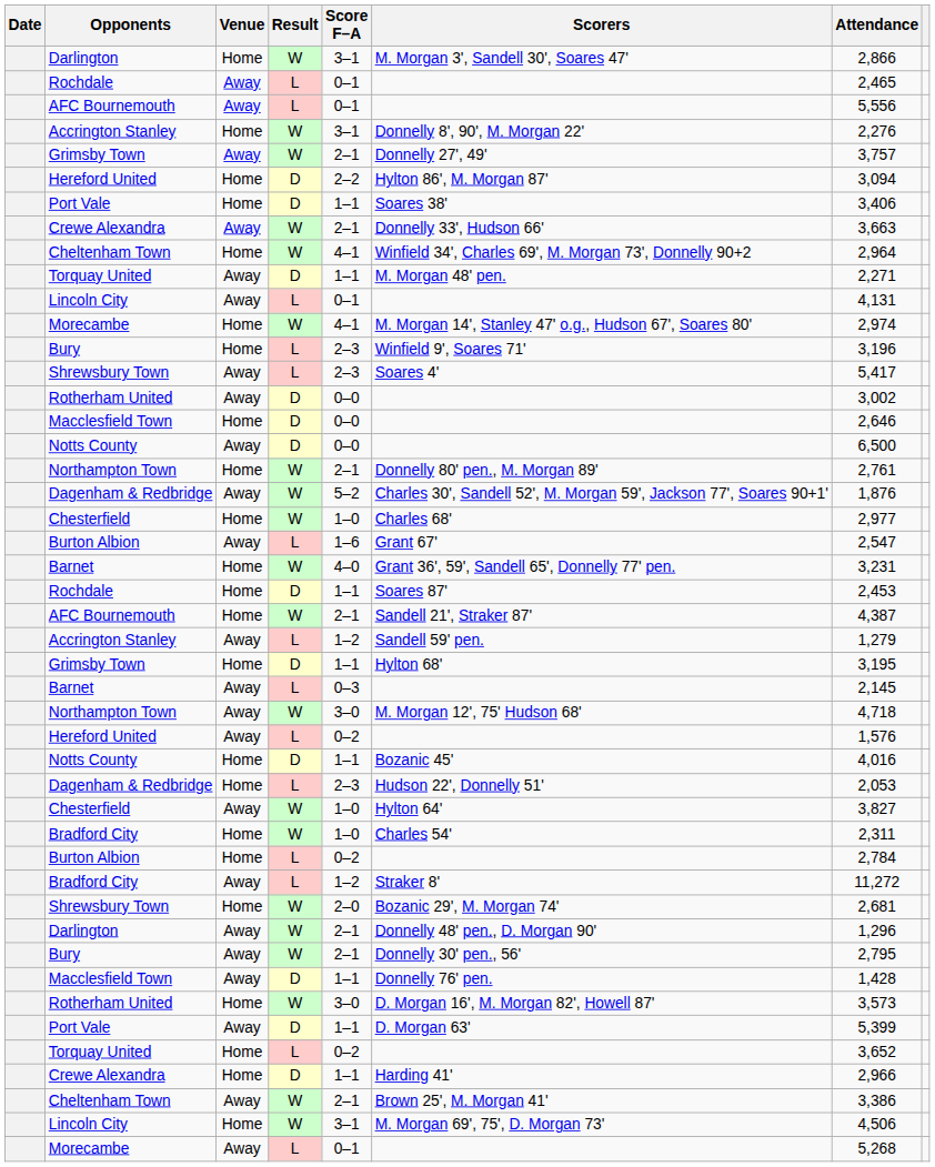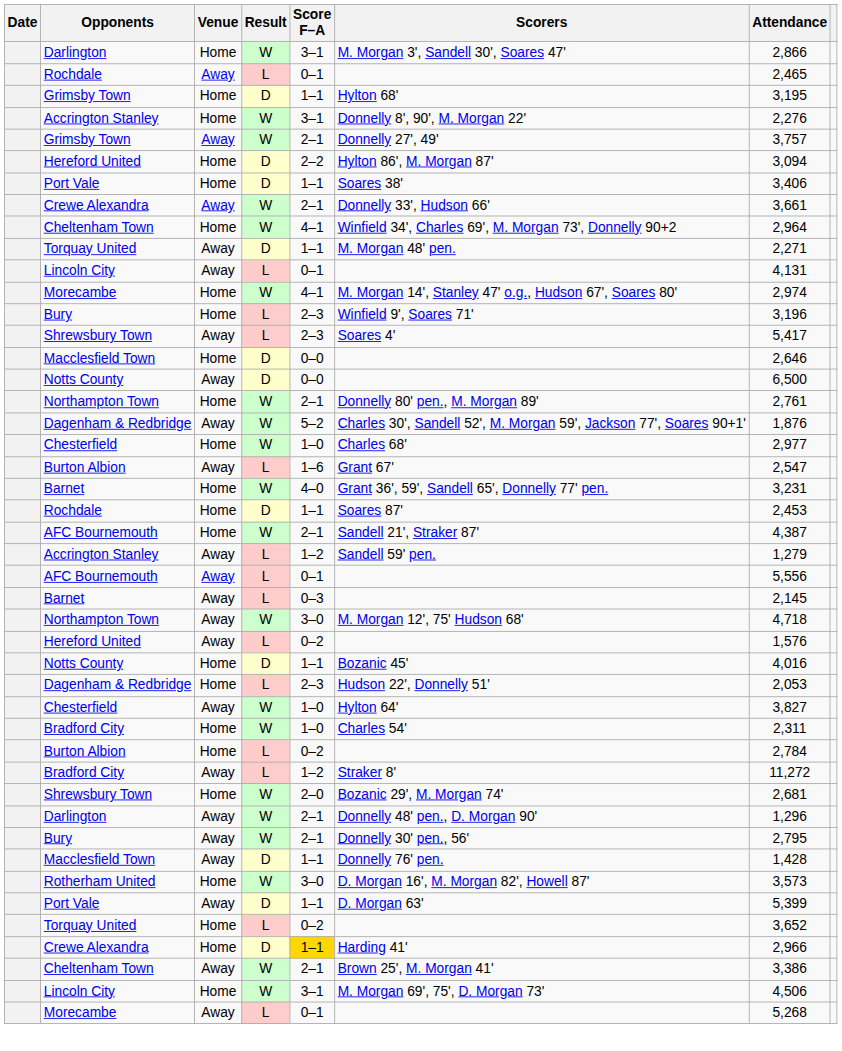 <table class="wikitable plainrowheaders sortable" style="text-align:center">
 <tr>
 <th scope=col>Date</th>
 <th scope=col>Opponents</th>
 <th scope=col>Venue</th>
 <th scope=col>Result</th>
 <th scope=col>Score<br>F–A</th>
 <th scope=col class=unsortable>Scorers</th>
 <th scope=col>Attendance</th>
 <th scope=col class=unsortable></th>
 </tr>
 <tr>
 <th scope=row></th>
 <td align=left><a href='#'>Darlington</a></td>
 <td>Home</td>
 <td bgcolor="#CCFFCC">W</td>
 <td>3–1</td>
 <td align=left><a href='#'>M. Morgan</a> 3', <a href='#'>Sandell</a> 30', <a href='#'>Soares</a> 47'</td>
 <td>2,866</td>
 <td></td>
 </tr>
 <tr>
 <th scope=row></th>
 <td align=left><a href='#'>Rochdale</a></td>
 <td><a href='#'>Away</a></td>
 <td bgcolor="#FFCCCC">L</td>
 <td>0–1</td>
 <td></td>
 <td>2,465</td>
 <td></td>
 </tr>
 <tr>
 <th scope=row></th>
-<td align=left><a href='#'>AFC Bournemouth</a></td>
-<td><a href='#'>Away</a></td>
-<td bgcolor="#FFCCCC">L</td>
-<td>0–1</td>
-<td></td>
-<td>5,556</td>
+<td align=left><a href='#'>Grimsby Town</a></td>
+<td>Home</td>
+<td bgcolor=#FFFFCC>D</td>
+<td>1–1</td>
+<td align=left><a href='#'>Hylton</a> 68'</td>
+<td>3,195</td>
 <td></td>
 </tr>
 <tr>
 <th scope=row></th>
 <td align=left><a href='#'>Accrington Stanley</a></td>
 <td>Home</td>
 <td bgcolor="#CCFFCC">W</td>
 <td>3–1</td>
 <td align=left><a href='#'>Donnelly</a> 8', 90', <a href='#'>M. Morgan</a> 22'</td>
 <td>2,276</td>
 <td></td>
 </tr>
 <tr>
 <th scope=row></th>
 <td align=left><a href='#'>Grimsby Town</a></td>
 <td><a href='#'>Away</a></td>
 <td bgcolor="#CCFFCC">W</td>
 <td>2–1</td>
 <td align=left><a href='#'>Donnelly</a> 27', 49'</td>
 <td>3,757</td>
 <td></td>
 </tr>
 <tr>
 <th scope=row></th>
 <td align=left><a href='#'>Hereford United</a></td>
 <td>Home</td>
 <td bgcolor="#FFFFCC">D</td>
 <td>2–2</td>
 <td align=left><a href='#'>Hylton</a> 86', <a href='#'>M. Morgan</a> 87'</td>
 <td>3,094</td>
 <td></td>
 </tr>
 <tr>
 <th scope=row></th>
 <td align=left><a href='#'>Port Vale</a></td>
 <td>Home</td>
 <td bgcolor="#FFFFCC">D</td>
 <td>1–1</td>
 <td align=left><a href='#'>Soares</a> 38'</td>
 <td>3,406</td>
 <td></td>
 </tr>
 <tr>
 <th scope=row></th>
 <td align=left><a href='#'>Crewe Alexandra</a></td>
 <td><a href='#'>Away</a></td>
 <td bgcolor="#CCFFCC">W</td>
 <td>2–1</td>
 <td align=left><a href='#'>Donnelly</a> 33', <a href='#'>Hudson</a> 66'</td>
-<td>3,663</td>
+<td>3,661</td>
 <td></td>
 </tr>
 <tr>
 <th scope=row></th>
 <td align=left><a href='#'>Cheltenham Town</a></td>
 <td>Home</td>
 <td bgcolor=#CCFFCC>W</td>
 <td>4–1</td>
 <td align=left><a href='#'>Winfield</a> 34', <a href='#'>Charles</a> 69', <a href='#'>M. Morgan</a> 73', <a href='#'>Donnelly</a> 90+2</td>
 <td>2,964</td>
 <td></td>
 </tr>
 <tr>
 <th scope=row></th>
 <td align=left><a href='#'>Torquay United</a></td>
 <td>Away</td>
 <td bgcolor=#FFFFCC>D</td>
 <td>1–1</td>
 <td align=left><a href='#'>M. Morgan</a> 48' <a href='#'>pen.</a></td>
 <td>2,271</td>
 <td></td>
 </tr>
 <tr>
 <th scope=row></th>
 <td align=left><a href='#'>Lincoln City</a></td>
 <td>Away</td>
 <td bgcolor=#FFCCCC>L</td>
 <td>0–1</td>
 <td align=left></td>
 <td>4,131</td>
 <td></td>
 </tr>
 <tr>
 <th scope=row></th>
 <td align=left><a href='#'>Morecambe</a></td>
 <td>Home</td>
 <td bgcolor=#CCFFCC>W</td>
 <td>4–1</td>
 <td align=left><a href='#'>M. Morgan</a> 14', <a href='#'>Stanley</a> 47' <a href='#'>o.g.</a>, <a href='#'>Hudson</a> 67', <a href='#'>Soares</a> 80'</td>
 <td>2,974</td>
 <td></td>
 </tr>
 <tr>
 <th scope=row></th>
 <td align=left><a href='#'>Bury</a></td>
 <td>Home</td>
 <td bgcolor=#FFCCCC>L</td>
 <td>2–3</td>
 <td align=left><a href='#'>Winfield</a> 9', <a href='#'>Soares</a> 71'</td>
 <td>3,196</td>
 <td></td>
 </tr>
 <tr>
 <th scope=row></th>
 <td align=left><a href='#'>Shrewsbury Town</a></td>
 <td>Away</td>
 <td bgcolor=#FFCCCC>L</td>
 <td>2–3</td>
 <td align=left><a href='#'>Soares</a> 4'</td>
 <td>5,417</td>
-<td></td>
-</tr>
-<tr>
-<th scope=row></th>
-<td align=left><a href='#'>Rotherham United</a></td>
-<td>Away</td>
-<td bgcolor=#FFFFCC>D</td>
-<td>0–0</td>
-<td align=left></td>
-<td>3,002</td>
 <td></td>
 </tr>
 <tr>
 <th scope=row></th>
 <td align=left><a href='#'>Macclesfield Town</a></td>
 <td>Home</td>
 <td bgcolor=#FFFFCC>D</td>
 <td>0–0</td>
 <td align=left></td>
 <td>2,646</td>
 <td></td>
 </tr>
 <tr>
 <th scope=row></th>
 <td align=left><a href='#'>Notts County</a></td>
 <td>Away</td>
 <td bgcolor=#FFFFCC>D</td>
 <td>0–0</td>
 <td align=left></td>
 <td>6,500</td>
 <td></td>
 </tr>
 <tr>
 <th scope=row></th>
 <td align=left><a href='#'>Northampton Town</a></td>
 <td>Home</td>
 <td bgcolor=#CCFFCC>W</td>
 <td>2–1</td>
 <td align=left><a href='#'>Donnelly</a> 80' <a href='#'>pen.</a>, <a href='#'>M. Morgan</a> 89'</td>
 <td>2,761</td>
 <td></td>
 </tr>
 <tr>
 <th scope=row></th>
 <td align=left><a href='#'>Dagenham & Redbridge</a></td>
 <td>Away</td>
 <td bgcolor=#CCFFCC>W</td>
 <td>5–2</td>
 <td align=left><a href='#'>Charles</a> 30', <a href='#'>Sandell</a> 52', <a href='#'>M. Morgan</a> 59', <a href='#'>Jackson</a> 77', <a href='#'>Soares</a> 90+1'</td>
 <td>1,876</td>
 <td></td>
 </tr>
 <tr>
 <th scope=row></th>
 <td align=left><a href='#'>Chesterfield</a></td>
 <td>Home</td>
 <td bgcolor=#CCFFCC>W</td>
 <td>1–0</td>
 <td align=left><a href='#'>Charles</a> 68'</td>
 <td>2,977</td>
 <td></td>
 </tr>
 <tr>
 <th scope=row></th>
 <td align=left><a href='#'>Burton Albion</a></td>
 <td>Away</td>
 <td bgcolor=#FFCCCC>L</td>
 <td>1–6</td>
 <td align=left><a href='#'>Grant</a> 67'</td>
 <td>2,547</td>
 <td></td>
 </tr>
 <tr>
 <th scope=row></th>
 <td align=left><a href='#'>Barnet</a></td>
 <td>Home</td>
 <td bgcolor=#CCFFCC>W</td>
 <td>4–0</td>
 <td align=left><a href='#'>Grant</a>  36', 59', <a href='#'>Sandell</a> 65', <a href='#'>Donnelly</a> 77' <a href='#'>pen.</a></td>
 <td>3,231</td>
 <td></td>
 </tr>
 <tr>
 <th scope=row></th>
 <td align=left><a href='#'>Rochdale</a></td>
 <td>Home</td>
 <td bgcolor=#FFFFCC>D</td>
 <td>1–1</td>
 <td align=left><a href='#'>Soares</a> 87'</td>
 <td>2,453</td>
 <td></td>
 </tr>
 <tr>
 <th scope=row></th>
 <td align=left><a href='#'>AFC Bournemouth</a></td>
 <td>Home</td>
 <td bgcolor=#CCFFCC>W</td>
 <td>2–1</td>
 <td align=left><a href='#'>Sandell</a> 21', <a href='#'>Straker</a> 87'</td>
 <td>4,387</td>
 <td></td>
 </tr>
 <tr>
 <th scope=row></th>
 <td align=left><a href='#'>Accrington Stanley</a></td>
 <td>Away</td>
 <td bgcolor=#FFCCCC>L</td>
 <td>1–2</td>
 <td align=left><a href='#'>Sandell</a> 59' <a href='#'>pen.</a></td>
 <td>1,279</td>
 <td></td>
 </tr>
 <tr>
 <th scope=row></th>
-<td align=left><a href='#'>Grimsby Town</a></td>
-<td>Home</td>
-<td bgcolor=#FFFFCC>D</td>
-<td>1–1</td>
-<td align=left><a href='#'>Hylton</a> 68'</td>
-<td>3,195</td>
+<td align=left><a href='#'>AFC Bournemouth</a></td>
+<td><a href='#'>Away</a></td>
+<td bgcolor="#FFCCCC">L</td>
+<td>0–1</td>
+<td></td>
+<td>5,556</td>
 <td></td>
 </tr>
 <tr>
 <th scope=row></th>
 <td align=left><a href='#'>Barnet</a></td>
 <td>Away</td>
 <td bgcolor=#FFCCCC>L</td>
 <td>0–3</td>
 <td align=left></td>
 <td>2,145</td>
 <td></td>
 </tr>
 <tr>
 <th scope=row></th>
 <td align=left><a href='#'>Northampton Town</a></td>
 <td>Away</td>
 <td bgcolor=#CCFFCC>W</td>
 <td>3–0</td>
 <td align=left><a href='#'>M. Morgan</a> 12', 75' <a href='#'>Hudson</a> 68'</td>
 <td>4,718</td>
 <td></td>
 </tr>
 <tr>
 <th scope=row></th>
 <td align=left><a href='#'>Hereford United</a></td>
 <td>Away</td>
 <td bgcolor=#FFCCCC>L</td>
 <td>0–2</td>
 <td align=left></td>
 <td>1,576</td>
 <td></td>
 </tr>
 <tr>
 <th scope=row></th>
 <td align=left><a href='#'>Notts County</a></td>
 <td>Home</td>
 <td bgcolor=#FFFFCC>D</td>
 <td>1–1</td>
 <td align=left><a href='#'>Bozanic</a> 45'</td>
 <td>4,016</td>
 <td></td>
 </tr>
 <tr>
 <th scope=row></th>
 <td align=left><a href='#'>Dagenham & Redbridge</a></td>
 <td>Home</td>
 <td bgcolor=#FFCCCC>L</td>
 <td>2–3</td>
 <td align=left><a href='#'>Hudson</a> 22', <a href='#'>Donnelly</a> 51'</td>
 <td>2,053</td>
 <td></td>
 </tr>
 <tr>
 <th scope=row></th>
 <td align=left><a href='#'>Chesterfield</a></td>
 <td>Away</td>
 <td bgcolor=#CCFFCC>W</td>
 <td>1–0</td>
 <td align=left><a href='#'>Hylton</a> 64'</td>
 <td>3,827</td>
 <td></td>
 </tr>
 <tr>
 <th scope=row></th>
 <td align=left><a href='#'>Bradford City</a></td>
 <td>Home</td>
 <td bgcolor=#CCFFCC>W</td>
 <td>1–0</td>
 <td align=left><a href='#'>Charles</a> 54'</td>
 <td>2,311</td>
 <td></td>
 </tr>
 <tr>
 <th scope=row></th>
 <td align=left><a href='#'>Burton Albion</a></td>
 <td>Home</td>
 <td bgcolor=#FFCCCC>L</td>
 <td>0–2</td>
 <td align=left></td>
 <td>2,784</td>
 <td></td>
 </tr>
 <tr>
 <th scope=row></th>
 <td align=left><a href='#'>Bradford City</a></td>
 <td>Away</td>
 <td bgcolor=#FFCCCC>L</td>
 <td>1–2</td>
 <td align=left><a href='#'>Straker</a> 8'</td>
 <td>11,272</td>
 <td></td>
 </tr>
 <tr>
 <th scope=row></th>
 <td align=left><a href='#'>Shrewsbury Town</a></td>
 <td>Home</td>
 <td bgcolor=#CCFFCC>W</td>
 <td>2–0</td>
 <td align=left><a href='#'>Bozanic</a> 29', <a href='#'>M. Morgan</a> 74'</td>
 <td>2,681</td>
 <td></td>
 </tr>
 <tr>
 <th scope=row></th>
 <td align=left><a href='#'>Darlington</a></td>
 <td>Away</td>
 <td bgcolor=#CCFFCC>W</td>
 <td>2–1</td>
 <td align=left><a href='#'>Donnelly</a> 48' <a href='#'>pen.</a>, <a href='#'>D. Morgan</a> 90'</td>
 <td>1,296</td>
 <td></td>
 </tr>
 <tr>
 <th scope=row></th>
 <td align=left><a href='#'>Bury</a></td>
 <td>Away</td>
 <td bgcolor=#CCFFCC>W</td>
 <td>2–1</td>
 <td align=left><a href='#'>Donnelly</a> 30' <a href='#'>pen.</a>, 56'</td>
 <td>2,795</td>
 <td></td>
 </tr>
 <tr>
 <th scope=row></th>
 <td align=left><a href='#'>Macclesfield Town</a></td>
 <td>Away</td>
 <td bgcolor=#FFFFCC>D</td>
 <td>1–1</td>
 <td align=left><a href='#'>Donnelly</a> 76' <a href='#'>pen.</a></td>
 <td>1,428</td>
 <td></td>
 </tr>
 <tr>
 <th scope=row></th>
 <td align=left><a href='#'>Rotherham United</a></td>
 <td>Home</td>
 <td bgcolor=#CCFFCC>W</td>
 <td>3–0</td>
 <td align=left><a href='#'>D. Morgan</a> 16', <a href='#'>M. Morgan</a> 82', <a href='#'>Howell</a> 87'</td>
 <td>3,573</td>
 <td></td>
 </tr>
 <tr>
 <th scope=row></th>
 <td align=left><a href='#'>Port Vale</a></td>
 <td>Away</td>
 <td bgcolor=#FFFFCC>D</td>
 <td>1–1</td>
 <td align=left><a href='#'>D. Morgan</a> 63'</td>
 <td>5,399</td>
 <td></td>
 </tr>
 <tr>
 <th scope=row></th>
 <td align=left><a href='#'>Torquay United</a></td>
 <td>Home</td>
 <td bgcolor=#FFCCCC>L</td>
 <td>0–2</td>
 <td align=left></td>
 <td>3,652</td>
 <td></td>
 </tr>
 <tr>
 <th scope=row></th>
 <td align=left><a href='#'>Crewe Alexandra</a></td>
 <td>Home</td>
 <td bgcolor=#FFFFCC>D</td>
-<td>1–1</td>
+<td style="background: gold;">1–1</td>
 <td align=left><a href='#'>Harding</a> 41'</td>
 <td>2,966</td>
 <td></td>
 </tr>
 <tr>
 <th scope=row></th>
 <td align=left><a href='#'>Cheltenham Town</a></td>
 <td>Away</td>
 <td bgcolor=#CCFFCC>W</td>
 <td>2–1</td>
 <td align=left><a href='#'>Brown</a> 25', <a href='#'>M. Morgan</a> 41'</td>
 <td>3,386</td>
 <td></td>
 </tr>
 <tr>
 <th scope=row></th>
 <td align=left><a href='#'>Lincoln City</a></td>
 <td>Home</td>
 <td bgcolor=#CCFFCC>W</td>
 <td>3–1</td>
 <td align=left><a href='#'>M. Morgan</a> 69', 75', <a href='#'>D. Morgan</a> 73'</td>
 <td>4,506</td>
 <td></td>
 </tr>
 <tr>
 <th scope=row></th>
 <td align=left><a href='#'>Morecambe</a></td>
 <td>Away</td>
 <td bgcolor=#FFCCCC>L</td>
 <td>0–1</td>
 <td align=left></td>
 <td>5,268</td>
 <td></td>
 </tr>
 </table>
